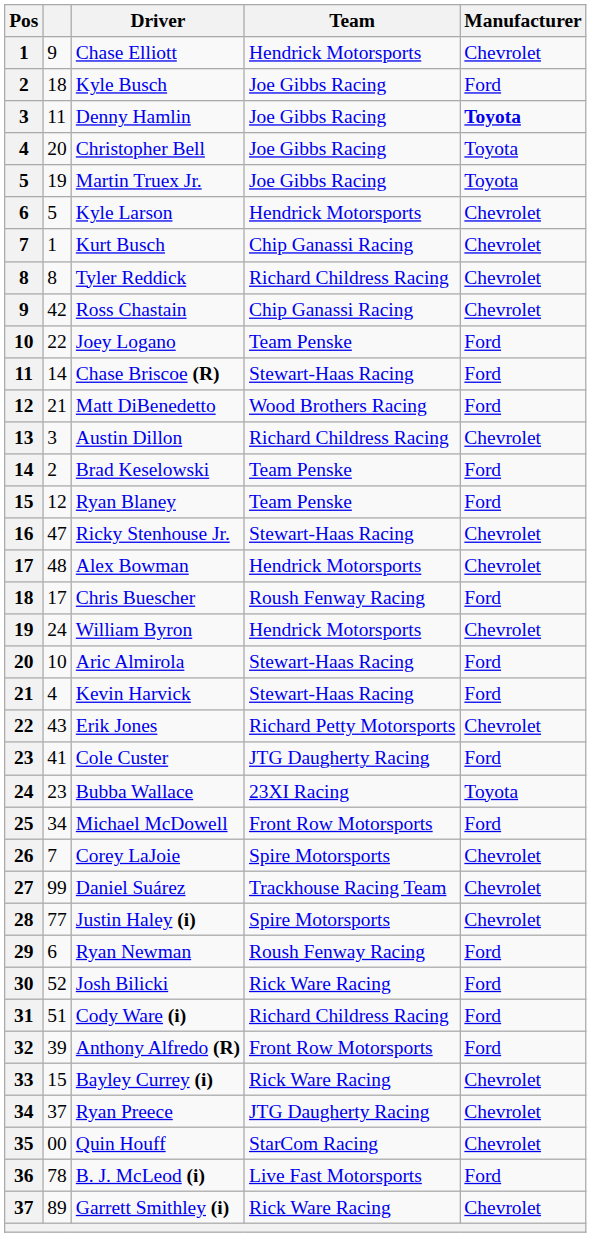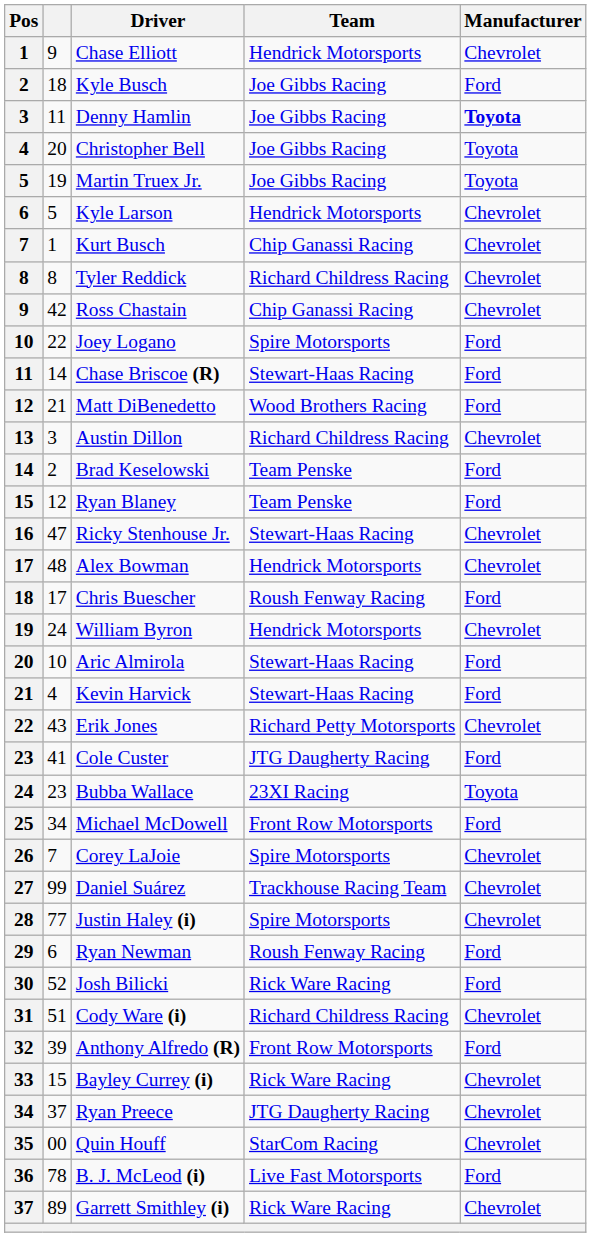 <table class="wikitable" style="font-size:95%">
 <tr>
 <th>Pos</th>
 <th></th>
 <th>Driver</th>
 <th>Team</th>
 <th>Manufacturer</th>
 </tr>
 <tr>
 <th>1</th>
 <td>9</td>
 <td><a href='#'>Chase Elliott</a></td>
 <td><a href='#'>Hendrick Motorsports</a></td>
 <td><a href='#'>Chevrolet</a></td>
 </tr>
 <tr>
 <th>2</th>
 <td>18</td>
 <td><a href='#'>Kyle Busch</a></td>
 <td><a href='#'>Joe Gibbs Racing</a></td>
 <td><a href='#'>Ford</a></td>
 </tr>
 <tr>
 <th>3</th>
 <td>11</td>
 <td><a href='#'>Denny Hamlin</a></td>
 <td><a href='#'>Joe Gibbs Racing</a></td>
 <td><strong><a href='#'>Toyota</a></strong></td>
 </tr>
 <tr>
 <th>4</th>
 <td>20</td>
 <td><a href='#'>Christopher Bell</a></td>
 <td><a href='#'>Joe Gibbs Racing</a></td>
 <td><a href='#'>Toyota</a></td>
 </tr>
 <tr>
 <th>5</th>
 <td>19</td>
 <td><a href='#'>Martin Truex Jr.</a></td>
 <td><a href='#'>Joe Gibbs Racing</a></td>
 <td><a href='#'>Toyota</a></td>
 </tr>
 <tr>
 <th>6</th>
 <td>5</td>
 <td><a href='#'>Kyle Larson</a></td>
 <td><a href='#'>Hendrick Motorsports</a></td>
 <td><a href='#'>Chevrolet</a></td>
 </tr>
 <tr>
 <th>7</th>
 <td>1</td>
 <td><a href='#'>Kurt Busch</a></td>
 <td><a href='#'>Chip Ganassi Racing</a></td>
 <td><a href='#'>Chevrolet</a></td>
 </tr>
 <tr>
 <th>8</th>
 <td>8</td>
 <td><a href='#'>Tyler Reddick</a></td>
 <td><a href='#'>Richard Childress Racing</a></td>
 <td><a href='#'>Chevrolet</a></td>
 </tr>
 <tr>
 <th>9</th>
 <td>42</td>
 <td><a href='#'>Ross Chastain</a></td>
 <td><a href='#'>Chip Ganassi Racing</a></td>
 <td><a href='#'>Chevrolet</a></td>
 </tr>
 <tr>
 <th>10</th>
 <td>22</td>
 <td><a href='#'>Joey Logano</a></td>
-<td><a href='#'>Team Penske</a></td>
+<td><a href='#'>Spire Motorsports</a></td>
 <td><a href='#'>Ford</a></td>
 </tr>
 <tr>
 <th>11</th>
 <td>14</td>
 <td><a href='#'>Chase Briscoe</a> <strong>(R)</strong></td>
 <td><a href='#'>Stewart-Haas Racing</a></td>
 <td><a href='#'>Ford</a></td>
 </tr>
 <tr>
 <th>12</th>
 <td>21</td>
 <td><a href='#'>Matt DiBenedetto</a></td>
 <td><a href='#'>Wood Brothers Racing</a></td>
 <td><a href='#'>Ford</a></td>
 </tr>
 <tr>
 <th>13</th>
 <td>3</td>
 <td><a href='#'>Austin Dillon</a></td>
 <td><a href='#'>Richard Childress Racing</a></td>
 <td><a href='#'>Chevrolet</a></td>
 </tr>
 <tr>
 <th>14</th>
 <td>2</td>
 <td><a href='#'>Brad Keselowski</a></td>
 <td><a href='#'>Team Penske</a></td>
 <td><a href='#'>Ford</a></td>
 </tr>
 <tr>
 <th>15</th>
 <td>12</td>
 <td><a href='#'>Ryan Blaney</a></td>
 <td><a href='#'>Team Penske</a></td>
 <td><a href='#'>Ford</a></td>
 </tr>
 <tr>
 <th>16</th>
 <td>47</td>
 <td><a href='#'>Ricky Stenhouse Jr.</a></td>
 <td><a href='#'>Stewart-Haas Racing</a></td>
 <td><a href='#'>Chevrolet</a></td>
 </tr>
 <tr>
 <th>17</th>
 <td>48</td>
 <td><a href='#'>Alex Bowman</a></td>
 <td><a href='#'>Hendrick Motorsports</a></td>
 <td><a href='#'>Chevrolet</a></td>
 </tr>
 <tr>
 <th>18</th>
 <td>17</td>
 <td><a href='#'>Chris Buescher</a></td>
 <td><a href='#'>Roush Fenway Racing</a></td>
 <td><a href='#'>Ford</a></td>
 </tr>
 <tr>
 <th>19</th>
 <td>24</td>
 <td><a href='#'>William Byron</a></td>
 <td><a href='#'>Hendrick Motorsports</a></td>
 <td><a href='#'>Chevrolet</a></td>
 </tr>
 <tr>
 <th>20</th>
 <td>10</td>
 <td><a href='#'>Aric Almirola</a></td>
 <td><a href='#'>Stewart-Haas Racing</a></td>
 <td><a href='#'>Ford</a></td>
 </tr>
 <tr>
 <th>21</th>
 <td>4</td>
 <td><a href='#'>Kevin Harvick</a></td>
 <td><a href='#'>Stewart-Haas Racing</a></td>
 <td><a href='#'>Ford</a></td>
 </tr>
 <tr>
 <th>22</th>
 <td>43</td>
 <td><a href='#'>Erik Jones</a></td>
 <td><a href='#'>Richard Petty Motorsports</a></td>
 <td><a href='#'>Chevrolet</a></td>
 </tr>
 <tr>
 <th>23</th>
 <td>41</td>
 <td><a href='#'>Cole Custer</a></td>
 <td><a href='#'>JTG Daugherty Racing</a></td>
 <td><a href='#'>Ford</a></td>
 </tr>
 <tr>
 <th>24</th>
 <td>23</td>
 <td><a href='#'>Bubba Wallace</a></td>
 <td><a href='#'>23XI Racing</a></td>
 <td><a href='#'>Toyota</a></td>
 </tr>
 <tr>
 <th>25</th>
 <td>34</td>
 <td><a href='#'>Michael McDowell</a></td>
 <td><a href='#'>Front Row Motorsports</a></td>
 <td><a href='#'>Ford</a></td>
 </tr>
 <tr>
 <th>26</th>
 <td>7</td>
 <td><a href='#'>Corey LaJoie</a></td>
 <td><a href='#'>Spire Motorsports</a></td>
 <td><a href='#'>Chevrolet</a></td>
 </tr>
 <tr>
 <th>27</th>
 <td>99</td>
 <td><a href='#'>Daniel Suárez</a></td>
 <td><a href='#'>Trackhouse Racing Team</a></td>
 <td><a href='#'>Chevrolet</a></td>
 </tr>
 <tr>
 <th>28</th>
 <td>77</td>
 <td><a href='#'>Justin Haley</a> <strong>(i)</strong></td>
 <td><a href='#'>Spire Motorsports</a></td>
 <td><a href='#'>Chevrolet</a></td>
 </tr>
 <tr>
 <th>29</th>
 <td>6</td>
 <td><a href='#'>Ryan Newman</a></td>
 <td><a href='#'>Roush Fenway Racing</a></td>
 <td><a href='#'>Ford</a></td>
 </tr>
 <tr>
 <th>30</th>
 <td>52</td>
 <td><a href='#'>Josh Bilicki</a></td>
 <td><a href='#'>Rick Ware Racing</a></td>
 <td><a href='#'>Ford</a></td>
 </tr>
 <tr>
 <th>31</th>
 <td>51</td>
 <td><a href='#'>Cody Ware</a> <strong>(i)</strong></td>
 <td><a href='#'>Richard Childress Racing</a></td>
-<td><a href='#'>Ford</a></td>
+<td><a href='#'>Chevrolet</a></td>
 </tr>
 <tr>
 <th>32</th>
 <td>39</td>
 <td><a href='#'>Anthony Alfredo</a> <strong>(R)</strong></td>
 <td><a href='#'>Front Row Motorsports</a></td>
 <td><a href='#'>Ford</a></td>
 </tr>
 <tr>
 <th>33</th>
 <td>15</td>
 <td><a href='#'>Bayley Currey</a> <strong>(i)</strong></td>
 <td><a href='#'>Rick Ware Racing</a></td>
 <td><a href='#'>Chevrolet</a></td>
 </tr>
 <tr>
 <th>34</th>
 <td>37</td>
 <td><a href='#'>Ryan Preece</a></td>
 <td><a href='#'>JTG Daugherty Racing</a></td>
 <td><a href='#'>Chevrolet</a></td>
 </tr>
 <tr>
 <th>35</th>
 <td>00</td>
 <td><a href='#'>Quin Houff</a></td>
 <td><a href='#'>StarCom Racing</a></td>
 <td><a href='#'>Chevrolet</a></td>
 </tr>
 <tr>
 <th>36</th>
 <td>78</td>
 <td><a href='#'>B. J. McLeod</a> <strong>(i)</strong></td>
 <td><a href='#'>Live Fast Motorsports</a></td>
 <td><a href='#'>Ford</a></td>
 </tr>
 <tr>
 <th>37</th>
 <td>89</td>
 <td><a href='#'>Garrett Smithley</a> <strong>(i)</strong></td>
 <td><a href='#'>Rick Ware Racing</a></td>
 <td><a href='#'>Chevrolet</a></td>
 </tr>
 <tr>
 <th colspan="7"></th>
 </tr>
 </table>
